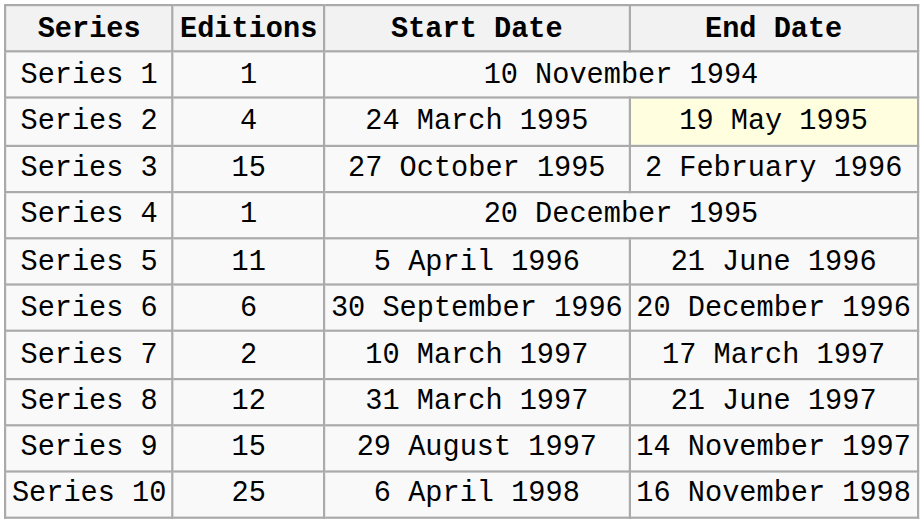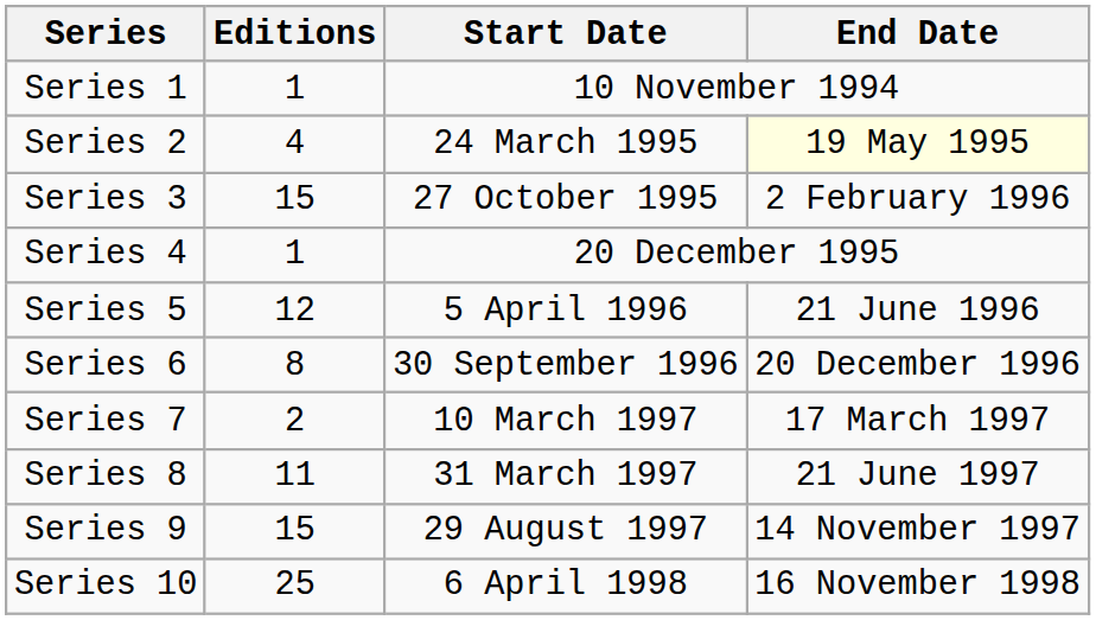 <table class="wikitable" style="text-align: center">
 <tr>
 <th>Series</th>
 <th>Editions</th>
 <th>Start Date</th>
 <th>End Date</th>
 </tr>
 <tr>
 <td>Series 1</td>
 <td>1</td>
 <td colspan="2">10 November 1994</td>
 </tr>
 <tr>
 <td>Series 2</td>
 <td>4</td>
 <td>24 March 1995</td>
 <td style="background: lightyellow;">19 May 1995</td>
 </tr>
 <tr>
 <td>Series 3</td>
 <td>15</td>
 <td>27 October 1995</td>
 <td>2 February 1996</td>
 </tr>
 <tr>
 <td>Series 4</td>
 <td>1</td>
 <td colspan="2">20 December 1995</td>
 </tr>
 <tr>
 <td>Series 5</td>
-<td>11</td>
+<td>12</td>
 <td>5 April 1996</td>
 <td>21 June 1996</td>
 </tr>
 <tr>
 <td>Series 6</td>
-<td>6</td>
+<td>8</td>
 <td>30 September 1996</td>
 <td>20 December 1996</td>
 </tr>
 <tr>
 <td>Series 7</td>
 <td>2</td>
 <td>10 March 1997</td>
 <td>17 March 1997</td>
 </tr>
 <tr>
 <td>Series 8</td>
-<td>12</td>
+<td>11</td>
 <td>31 March 1997</td>
 <td>21 June 1997</td>
 </tr>
 <tr>
 <td>Series 9</td>
 <td>15</td>
 <td>29 August 1997</td>
 <td>14 November 1997</td>
 </tr>
 <tr>
 <td>Series 10</td>
 <td>25</td>
 <td>6 April 1998</td>
 <td>16 November 1998</td>
 </tr>
 </table>
